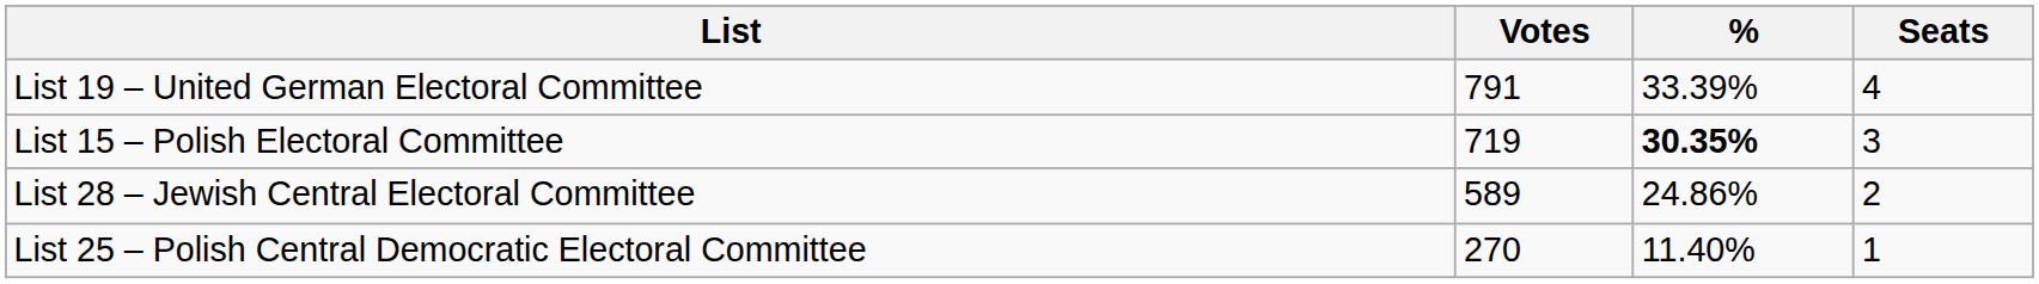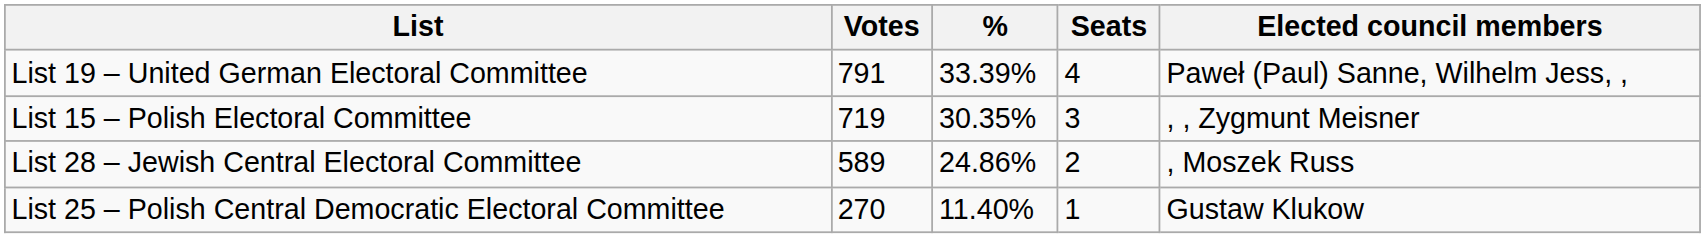 <table class="wikitable" width="75%">
 <tr>
 <th>List</th>
 <th>Votes</th>
 <th>%</th>
 <th>Seats</th>
+<th>Elected council members</th>
 </tr>
 <tr>
 <td>List 19 – United German Electoral Committee</td>
 <td>791</td>
 <td>33.39%</td>
 <td>4</td>
+<td>Paweł (Paul) Sanne, Wilhelm Jess, , </td>
 </tr>
 <tr>
 <td>List 15 – Polish Electoral Committee</td>
 <td>719</td>
-<td><strong>30.35%</strong></td>
+<td>30.35%</td>
 <td>3</td>
+<td>, , Zygmunt Meisner</td>
 </tr>
 <tr>
 <td>List 28 – Jewish Central Electoral Committee</td>
 <td>589</td>
 <td>24.86%</td>
 <td>2</td>
+<td>, Moszek Russ</td>
 </tr>
 <tr>
 <td>List 25 – Polish Central Democratic Electoral Committee</td>
 <td>270</td>
 <td>11.40%</td>
 <td>1</td>
+<td>Gustaw Klukow</td>
 </tr>
 </table>
